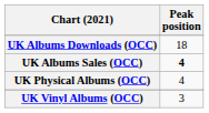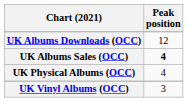 <table class="wikitable sortable plainrowheaders" style="text-align:center">
 <tr>
 <th scope="col">Chart (2021)</th>
 <th scope="col">Peak<br>position</th>
 </tr>
 <tr>
 </tr>
 <tr>
 </tr>
 <tr>
 <th scope="row"><a href='#'>UK Albums Downloads</a> (<a href='#'>OCC</a>)</th>
-<td>18</td>
+<td>12</td>
 </tr>
 <tr>
 <th scope="row">UK Albums Sales (<a href='#'>OCC</a>)</th>
 <td><strong>4</strong></td>
 </tr>
 <tr>
 <th scope="row">UK Physical Albums (<a href='#'>OCC</a>)</th>
 <td>4</td>
 </tr>
 <tr>
 </tr>
 <tr>
 <th scope="row"><a href='#'>UK Vinyl Albums</a> (<a href='#'>OCC</a>)</th>
 <td>3</td>
 </tr>
 </table>
